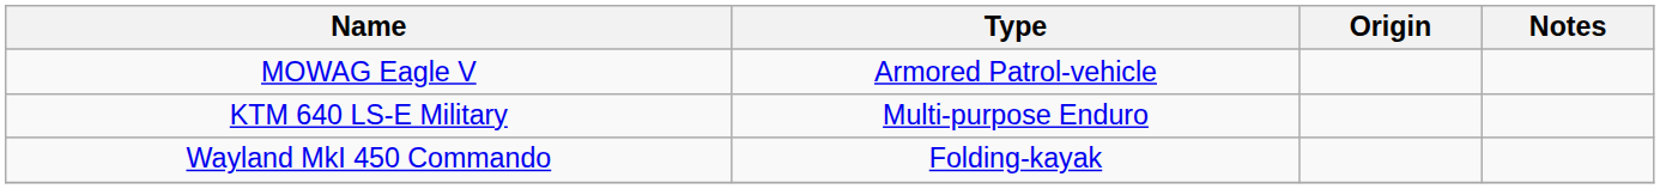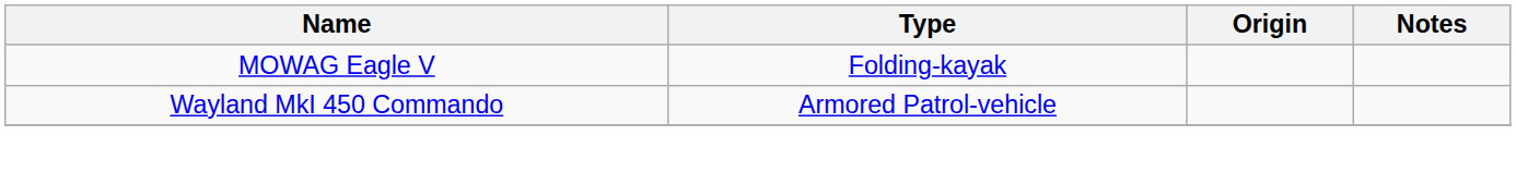 <table class="wikitable" width="60%" align=center style="font-size:100%; text-align:center;">
 <tr style="background: #e3e3e3"|>
 <th>Name</th>
 <th>Type</th>
 <th>Origin</th>
 <th>Notes</th>
 </tr>
 <tr>
 <td><a href='#'>MOWAG Eagle V</a></td>
-<td><a href='#'>Armored Patrol-vehicle</a></td>
-<td></td>
-<td></td>
-</tr>
-<tr>
-<td><a href='#'>KTM 640 LS-E Military</a></td>
-<td><a href='#'>Multi-purpose Enduro</a></td>
+<td><a href='#'>Folding-kayak</a></td>
 <td></td>
 <td></td>
 </tr>
 <tr>
 <td><a href='#'>Wayland MkI 450 Commando</a></td>
-<td><a href='#'>Folding-kayak</a></td>
+<td><a href='#'>Armored Patrol-vehicle</a></td>
 <td></td>
 <td></td>
 </tr>
 <tr>
 </tr>
 </table>
